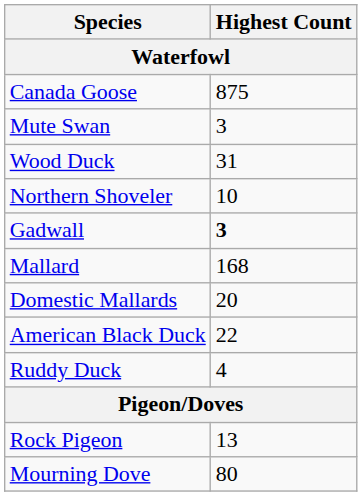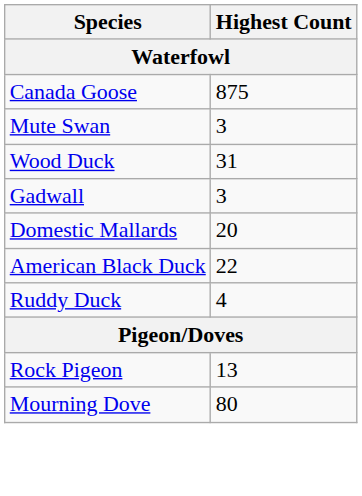 <table class="wikitable">
 <tr>
 <th>Species</th>
 <th>Highest Count</th>
 </tr>
 <tr>
 <th colspan="2">Waterfowl</th>
 </tr>
 <tr>
 <td><a href='#'>Canada Goose</a></td>
 <td>875</td>
 </tr>
 <tr>
 <td><a href='#'>Mute Swan</a></td>
 <td>3</td>
 </tr>
 <tr>
 <td><a href='#'>Wood Duck</a></td>
 <td>31</td>
 </tr>
 <tr>
-<td><a href='#'>Northern Shoveler</a></td>
-<td>10</td>
-</tr>
-<tr>
 <td><a href='#'>Gadwall</a></td>
-<td><strong>3</strong></td>
-</tr>
-<tr>
-<td><a href='#'>Mallard</a></td>
-<td>168</td>
+<td>3</td>
 </tr>
 <tr>
 <td><a href='#'>Domestic Mallards</a></td>
 <td>20</td>
 </tr>
 <tr>
 <td><a href='#'>American Black Duck</a></td>
 <td>22</td>
 </tr>
 <tr>
 <td><a href='#'>Ruddy Duck</a></td>
 <td>4</td>
 </tr>
 <tr>
 <th colspan="2">Pigeon/Doves</th>
 </tr>
 <tr>
 <td><a href='#'>Rock Pigeon</a></td>
 <td>13</td>
 </tr>
 <tr>
 <td><a href='#'>Mourning Dove</a></td>
 <td>80</td>
 </tr>
 </table>
